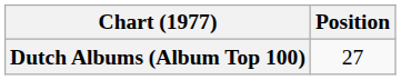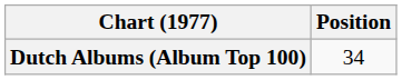 <table class="wikitable plainrowheaders" style="text-align:center">
 <tr>
 <th scope="col">Chart (1977)</th>
 <th scope="col">Position</th>
 </tr>
 <tr>
 <th scope="row">Dutch Albums (Album Top 100)</th>
-<td>27</td>
+<td>34</td>
 </tr>
 </table>
